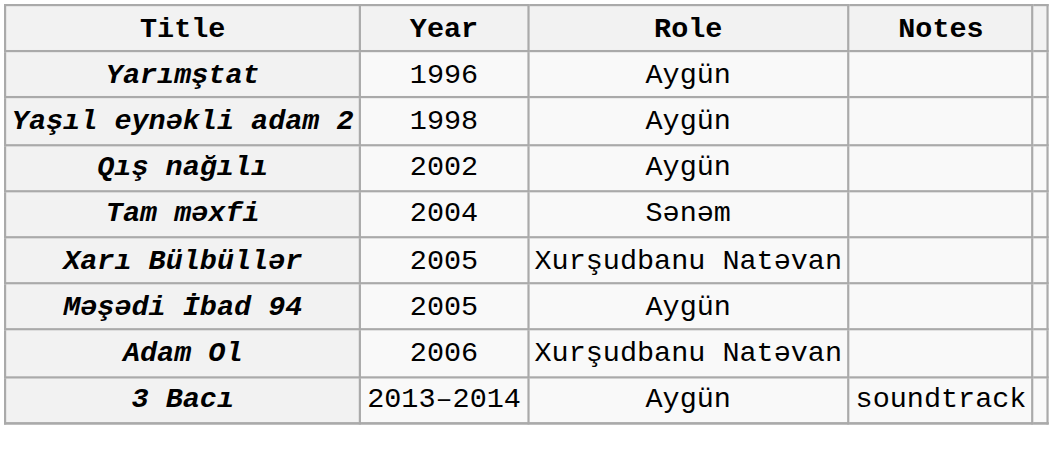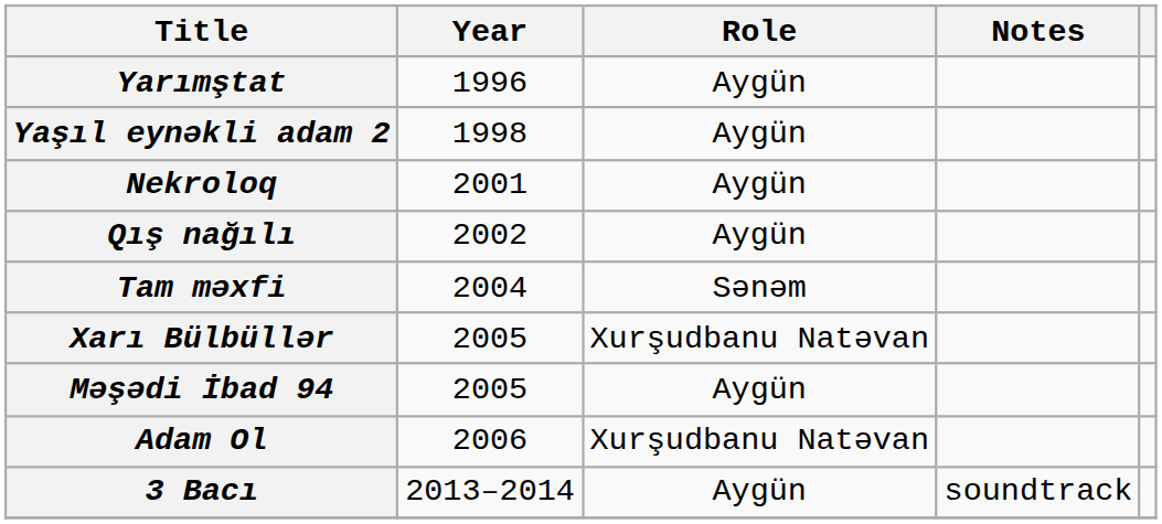 <table class="wikitable sortable plainrowheaders" style="text-align:center;">
 <tr>
 <th scope="col">Title</th>
 <th scope="col">Year</th>
 <th scope="col">Role</th>
 <th scope="col" class="unsortable">Notes</th>
 <th scope="col" class="unsortable"></th>
 </tr>
 <tr>
 <th scope="row"><em>Yarımştat</em></th>
 <td>1996</td>
 <td>Aygün</td>
 <td></td>
 <td style="text-align:center;"></td>
 </tr>
 <tr>
 <th scope="row"><em>Yaşıl eynəkli adam 2</em></th>
 <td>1998</td>
+<td>Aygün</td>
+<td></td>
+<td style="text-align:center;"></td>
+</tr>
+<tr>
+<th scope="row"><em>Nekroloq</em></th>
+<td>2001</td>
 <td>Aygün</td>
 <td></td>
 <td style="text-align:center;"></td>
 </tr>
 <tr>
 <th scope="row"><em>Qış nağılı</em></th>
 <td>2002</td>
 <td>Aygün</td>
 <td></td>
 <td style="text-align:center;"></td>
 </tr>
 <tr>
 <th scope="row"><em>Tam məxfi</em></th>
 <td>2004</td>
 <td>Sənəm</td>
 <td></td>
 <td style="text-align:center;"></td>
 </tr>
 <tr>
 <th scope="row"><em>Xarı Bülbüllər</em></th>
 <td>2005</td>
 <td>Xurşudbanu Natəvan</td>
 <td></td>
 <td style="text-align:center;"></td>
 </tr>
 <tr>
 <th scope="row"><em>Məşədi İbad 94</em></th>
 <td>2005</td>
 <td>Aygün</td>
 <td></td>
 <td style="text-align:center;"></td>
 </tr>
 <tr>
 <th scope="row"><em>Adam Ol</em></th>
 <td>2006</td>
 <td>Xurşudbanu Natəvan</td>
 <td></td>
 <td style="text-align:center;"></td>
 </tr>
 <tr>
 <th scope="row"><em>3 Bacı</em></th>
 <td>2013–2014</td>
 <td>Aygün</td>
 <td>soundtrack</td>
 <td style="text-align:center;"></td>
 </tr>
 <tr>
 </tr>
 </table>
